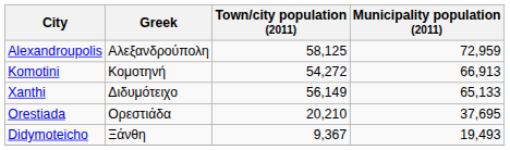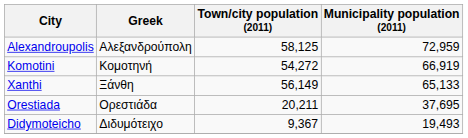 <table class="wikitable sortable">
 <tr class="hintergrundfarbe8">
 <th>City</th>
 <th>Greek</th>
 <th>Town/city population<br><small>(2011)</small></th>
 <th>Municipality population<br><small>(2011)</small></th>
 </tr>
 <tr>
 <td><a href='#'>Alexandroupolis</a></td>
 <td>Αλεξανδρούπολη</td>
 <td align="right">58,125</td>
 <td align="right">72,959</td>
 </tr>
 <tr>
 <td><a href='#'>Komotini</a></td>
 <td>Κομοτηνή</td>
 <td align="right">54,272</td>
-<td align="right">66,913</td>
+<td align="right">66,919</td>
 </tr>
 <tr>
 <td><a href='#'>Xanthi</a></td>
-<td>Διδυμότειχο</td>
+<td>Ξάνθη</td>
 <td align="right">56,149</td>
 <td align="right">65,133</td>
 </tr>
 <tr>
 <td><a href='#'>Orestiada</a></td>
 <td>Ορεστιάδα</td>
-<td align="right">20,210</td>
+<td align="right">20,211</td>
 <td align="right">37,695</td>
 </tr>
 <tr>
 <td><a href='#'>Didymoteicho</a></td>
-<td>Ξάνθη</td>
+<td>Διδυμότειχο</td>
 <td align="right">9,367</td>
 <td align="right">19,493</td>
 </tr>
 <tr>
 </tr>
 </table>
